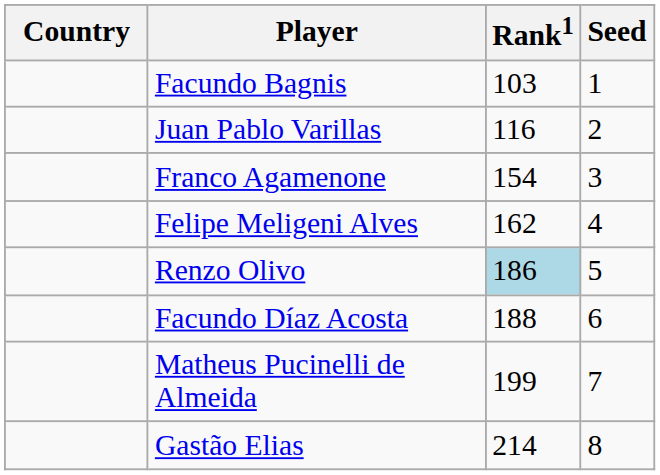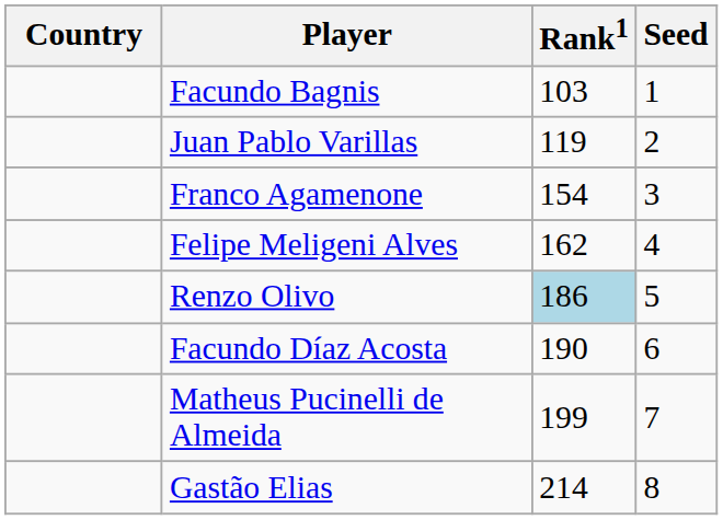 <table class="sortable wikitable">
 <tr>
 <th width="70">Country</th>
 <th width="175">Player</th>
 <th>Rank<sup>1</sup></th>
 <th>Seed</th>
 </tr>
 <tr>
 <td></td>
 <td><a href='#'>Facundo Bagnis</a></td>
 <td>103</td>
 <td>1</td>
 </tr>
 <tr>
 <td></td>
 <td><a href='#'>Juan Pablo Varillas</a></td>
-<td>116</td>
+<td>119</td>
 <td>2</td>
 </tr>
 <tr>
 <td></td>
 <td><a href='#'>Franco Agamenone</a></td>
 <td>154</td>
 <td>3</td>
 </tr>
 <tr>
 <td></td>
 <td><a href='#'>Felipe Meligeni Alves</a></td>
 <td>162</td>
 <td>4</td>
 </tr>
 <tr>
 <td></td>
 <td><a href='#'>Renzo Olivo</a></td>
 <td style="background: lightblue;">186</td>
 <td>5</td>
 </tr>
 <tr>
 <td></td>
 <td><a href='#'>Facundo Díaz Acosta</a></td>
-<td>188</td>
+<td>190</td>
 <td>6</td>
 </tr>
 <tr>
 <td></td>
 <td><a href='#'>Matheus Pucinelli de Almeida</a></td>
 <td>199</td>
 <td>7</td>
 </tr>
 <tr>
 <td></td>
 <td><a href='#'>Gastão Elias</a></td>
 <td>214</td>
 <td>8</td>
 </tr>
 </table>
